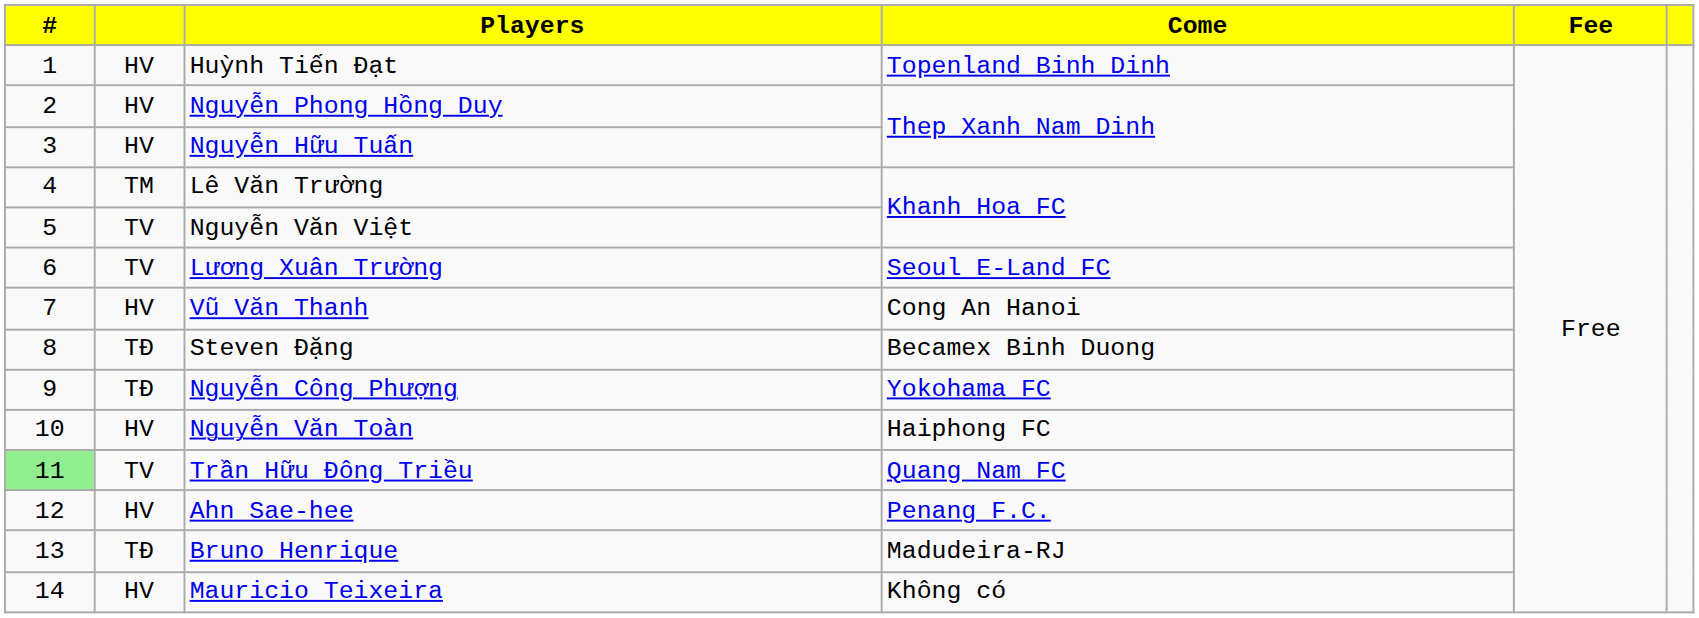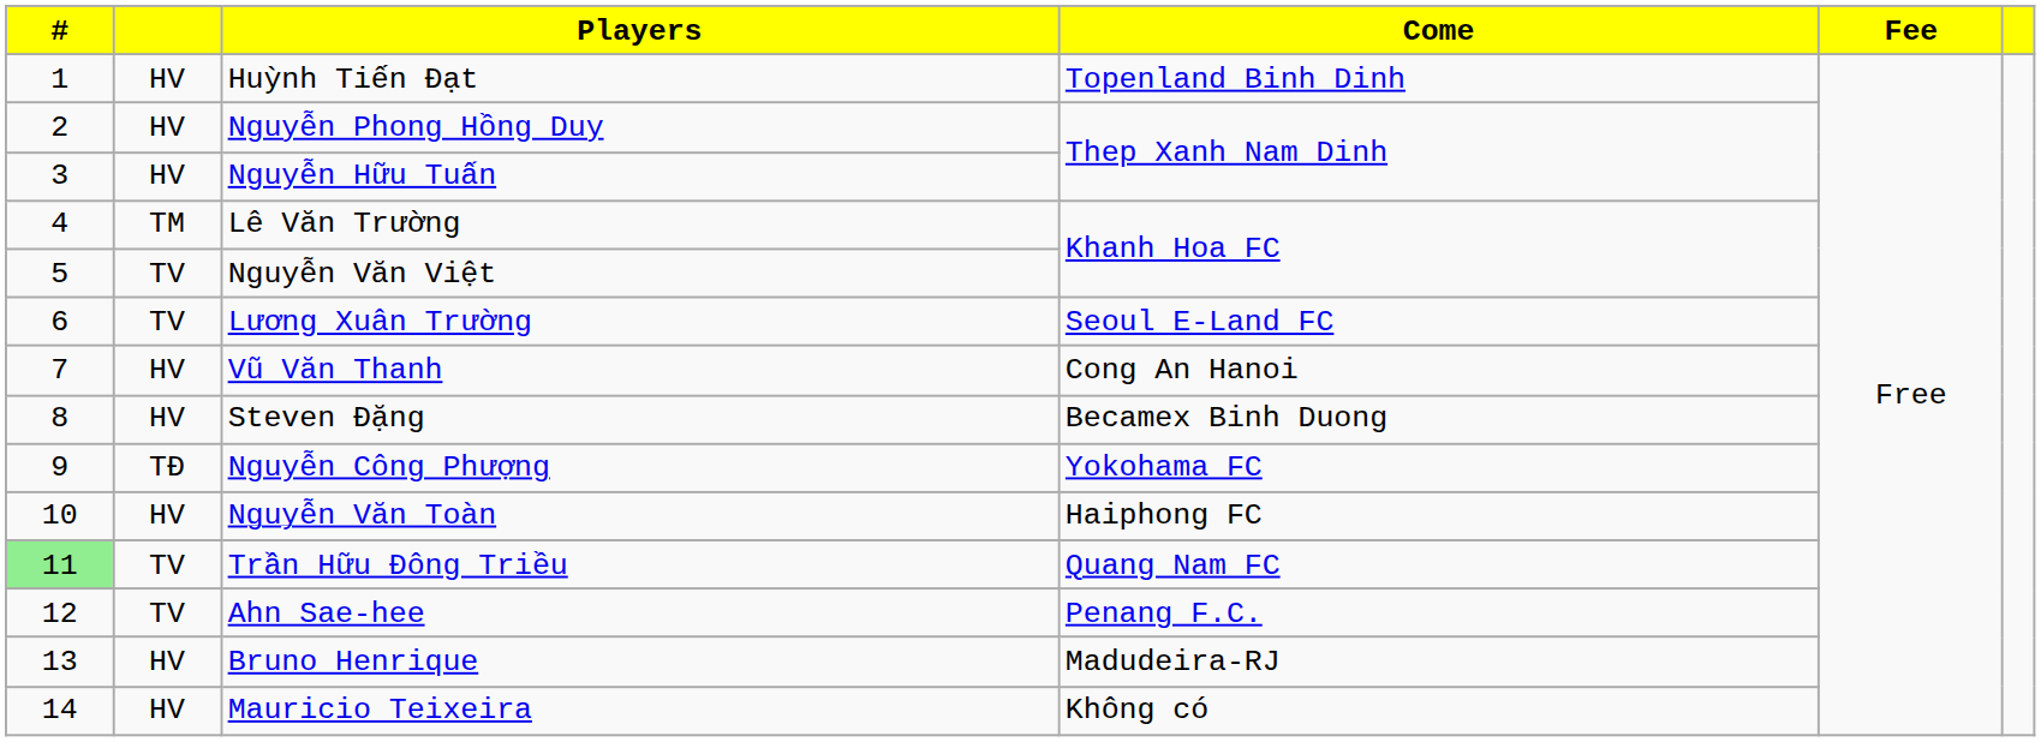 <table class="wikitable" style="text-align:center; width:70%;">
 <tr>
 <th style="background:yellow; color: ;">#</th>
 <th style="background:yellow; color: ;"></th>
 <th style="background:yellow; color: ;">Players</th>
 <th style="background:yellow; color: ;">Come</th>
 <th style="background:yellow; color: ;">Fee</th>
 <th style="background:yellow; color: ;"></th>
 </tr>
 <tr>
 <td>1</td>
 <td>HV</td>
 <td align="left"> Huỳnh Tiến Đạt</td>
 <td align="left"> <a href='#'>Topenland Binh Dinh</a></td>
 <td rowspan="14">Free</td>
 <td rowspan="14"></td>
 </tr>
 <tr>
 <td>2</td>
 <td>HV</td>
 <td align="left"> <a href='#'>Nguyễn Phong Hồng Duy</a></td>
 <td rowspan="2" align="left"> <a href='#'>Thep Xanh Nam Dinh</a></td>
 </tr>
 <tr>
 <td>3</td>
 <td>HV</td>
 <td align="left"> <a href='#'>Nguyễn Hữu Tuấn</a></td>
 </tr>
 <tr>
 <td>4</td>
 <td>TM</td>
 <td align="left"> Lê Văn Trường</td>
 <td rowspan="2" align="left"> <a href='#'>Khanh Hoa FC</a></td>
 </tr>
 <tr>
 <td>5</td>
 <td>TV</td>
 <td align="left"> Nguyễn Văn Việt</td>
 </tr>
 <tr>
 <td>6</td>
 <td>TV</td>
 <td align="left"> <a href='#'>Lương Xuân Trường</a></td>
 <td align="left"> <a href='#'>Seoul E-Land FC</a></td>
 </tr>
 <tr>
 <td>7</td>
 <td>HV</td>
 <td align="left"> <a href='#'>Vũ Văn Thanh</a></td>
 <td align="left"> Cong An Hanoi</td>
 </tr>
 <tr>
 <td>8</td>
-<td>TĐ</td>
+<td>HV</td>
 <td align="left"> Steven Đặng</td>
 <td align="left"> Becamex Binh Duong</td>
 </tr>
 <tr>
 <td>9</td>
 <td>TĐ</td>
 <td align="left"> <a href='#'>Nguyễn Công Phượng</a></td>
 <td align="left"> <a href='#'>Yokohama FC</a></td>
 </tr>
 <tr>
 <td>10</td>
 <td>HV</td>
 <td align="left"> <a href='#'>Nguyễn Văn Toàn</a></td>
 <td align="left"> Haiphong FC</td>
 </tr>
 <tr>
 <td style="background: lightgreen;">11</td>
 <td>TV</td>
 <td align="left"> <a href='#'>Trần Hữu Đông Triều</a></td>
 <td align="left"> <a href='#'>Quang Nam FC</a></td>
 </tr>
 <tr>
 <td>12</td>
-<td>HV</td>
+<td>TV</td>
 <td align="left"> <a href='#'>Ahn Sae-hee</a></td>
 <td align="left"><a href='#'>Penang F.C.</a></td>
 </tr>
 <tr>
 <td>13</td>
-<td>TĐ</td>
+<td>HV</td>
 <td align="left"> <a href='#'>Bruno Henrique</a></td>
 <td align="left"> Madudeira-RJ</td>
 </tr>
 <tr>
 <td>14</td>
 <td>HV</td>
 <td align="left"> <a href='#'>Mauricio Teixeira</a></td>
 <td align="left">Không có</td>
 </tr>
 </table>
